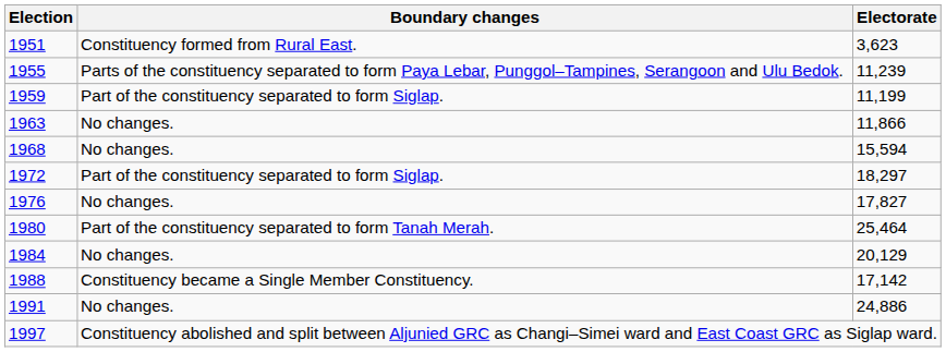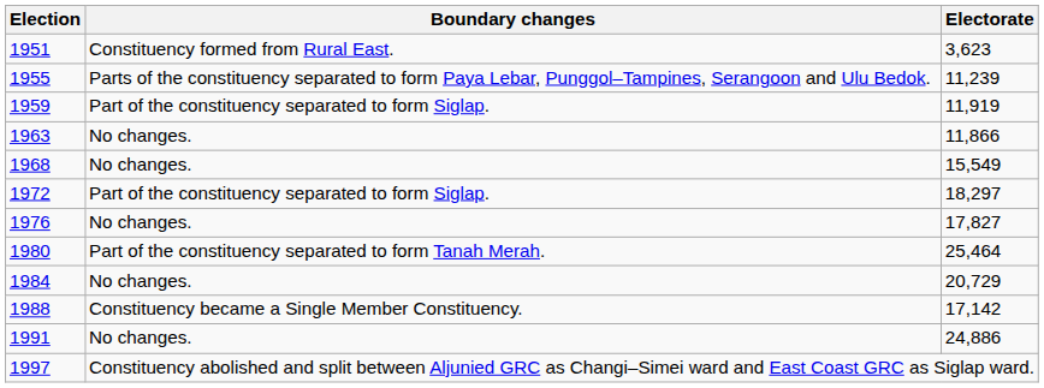 <table class="wikitable">
 <tr>
 <th>Election</th>
 <th>Boundary changes</th>
 <th>Electorate</th>
 </tr>
 <tr>
 <td><a href='#'>1951</a></td>
 <td>Constituency formed from <a href='#'>Rural East</a>.</td>
 <td>3,623</td>
 </tr>
 <tr>
 <td><a href='#'>1955</a></td>
 <td>Parts of the constituency separated to form <a href='#'>Paya Lebar</a>, <a href='#'>Punggol–Tampines</a>, <a href='#'>Serangoon</a> and <a href='#'>Ulu Bedok</a>.</td>
 <td>11,239</td>
 </tr>
 <tr>
 <td><a href='#'>1959</a></td>
 <td>Part of the constituency separated to form <a href='#'>Siglap</a>.</td>
-<td>11,199</td>
+<td>11,919</td>
 </tr>
 <tr>
 <td><a href='#'>1963</a></td>
 <td>No changes.</td>
 <td>11,866</td>
 </tr>
 <tr>
 <td><a href='#'>1968</a></td>
 <td>No changes.</td>
-<td>15,594</td>
+<td>15,549</td>
 </tr>
 <tr>
 <td><a href='#'>1972</a></td>
 <td>Part of the constituency separated to form <a href='#'>Siglap</a>.</td>
 <td>18,297</td>
 </tr>
 <tr>
 <td><a href='#'>1976</a></td>
 <td>No changes.</td>
 <td>17,827</td>
 </tr>
 <tr>
 <td><a href='#'>1980</a></td>
 <td>Part of the constituency separated to form <a href='#'>Tanah Merah</a>.</td>
 <td>25,464</td>
 </tr>
 <tr>
 <td><a href='#'>1984</a></td>
 <td>No changes.</td>
-<td>20,129</td>
+<td>20,729</td>
 </tr>
 <tr>
 <td><a href='#'>1988</a></td>
 <td>Constituency became a Single Member Constituency.</td>
 <td>17,142</td>
 </tr>
 <tr>
 <td><a href='#'>1991</a></td>
 <td>No changes.</td>
 <td>24,886</td>
 </tr>
 <tr>
 <td><a href='#'>1997</a></td>
 <td colspan="2">Constituency abolished and split between <a href='#'>Aljunied GRC</a> as Changi–Simei ward and <a href='#'>East Coast GRC</a> as Siglap ward.</td>
 </tr>
 </table>
